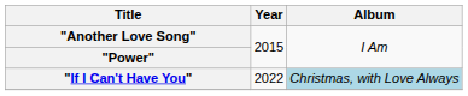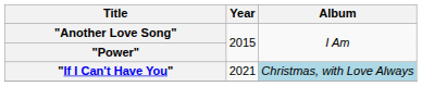 <table class="wikitable plainrowheaders" style="text-align:center;" border="1">
 <tr>
 <th scope="col" style="width:18em;">Title</th>
 <th scope="col" style="width:1em;">Year</th>
 <th scope="col">Album</th>
 </tr>
 <tr>
 <th scope="row">"Another Love Song"</th>
 <td rowspan="2">2015</td>
 <td rowspan="2"><em>I Am</em></td>
 </tr>
 <tr>
 <th scope="row">"Power"</th>
 </tr>
 <tr>
 <th scope="row">"<a href='#'>If I Can't Have You</a>"</th>
-<td rowspan="1">2022</td>
+<td rowspan="1">2021</td>
 <td rowspan="1" style="background: lightblue;"><em>Christmas, with Love Always</em></td>
 </tr>
 <tr>
 </tr>
 </table>
